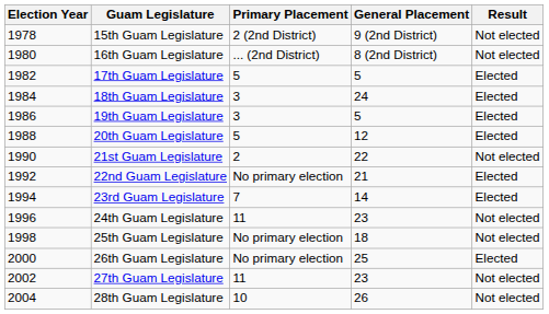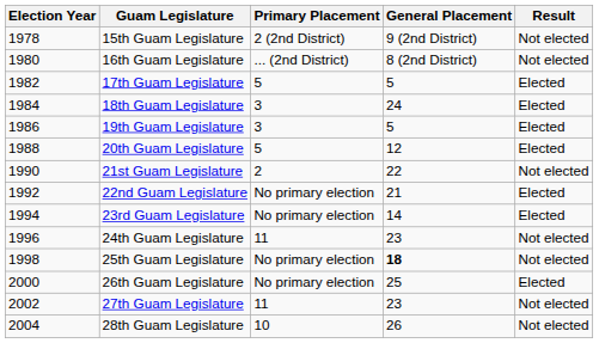 <table class="wikitable sortable" id="elections">
 <tr style="vertical-align:bottom;">
 <th>Election Year</th>
 <th>Guam Legislature</th>
 <th>Primary Placement</th>
 <th>General Placement</th>
 <th>Result</th>
 </tr>
 <tr>
 <td>1978</td>
 <td>15th Guam Legislature</td>
 <td>2 (2nd District)</td>
 <td>9 (2nd District)</td>
 <td>Not elected</td>
 </tr>
 <tr>
 <td>1980</td>
 <td>16th Guam Legislature</td>
 <td>... (2nd District)</td>
 <td>8 (2nd District)</td>
 <td>Not elected</td>
 </tr>
 <tr>
 <td>1982</td>
 <td><a href='#'>17th Guam Legislature</a></td>
 <td>5</td>
 <td>5</td>
 <td>Elected</td>
 </tr>
 <tr>
 <td>1984</td>
 <td><a href='#'>18th Guam Legislature</a></td>
 <td>3</td>
 <td>24</td>
 <td>Elected</td>
 </tr>
 <tr>
 <td>1986</td>
 <td><a href='#'>19th Guam Legislature</a></td>
 <td>3</td>
 <td>5</td>
 <td>Elected</td>
 </tr>
 <tr>
 <td>1988</td>
 <td><a href='#'>20th Guam Legislature</a></td>
 <td>5</td>
 <td>12</td>
 <td>Elected</td>
 </tr>
 <tr>
 <td>1990</td>
 <td><a href='#'>21st Guam Legislature</a></td>
 <td>2</td>
 <td>22</td>
 <td>Not elected</td>
 </tr>
 <tr>
 <td>1992</td>
 <td><a href='#'>22nd Guam Legislature</a></td>
 <td>No primary election</td>
 <td>21</td>
 <td>Elected</td>
 </tr>
 <tr>
 <td>1994</td>
 <td><a href='#'>23rd Guam Legislature</a></td>
-<td>7</td>
+<td>No primary election</td>
 <td>14</td>
 <td>Elected</td>
 </tr>
 <tr>
 <td>1996</td>
 <td>24th Guam Legislature</td>
 <td>11</td>
 <td>23</td>
 <td>Not elected</td>
 </tr>
 <tr>
 <td>1998</td>
 <td>25th Guam Legislature</td>
 <td>No primary election</td>
-<td>18</td>
+<td><strong>18</strong></td>
 <td>Not elected</td>
 </tr>
 <tr>
 <td>2000</td>
 <td>26th Guam Legislature</td>
 <td>No primary election</td>
 <td>25</td>
 <td>Elected</td>
 </tr>
 <tr>
 <td>2002</td>
 <td><a href='#'>27th Guam Legislature</a></td>
 <td>11</td>
 <td>23</td>
 <td>Not elected</td>
 </tr>
 <tr>
 <td>2004</td>
 <td>28th Guam Legislature</td>
 <td>10</td>
 <td>26</td>
 <td>Not elected</td>
 </tr>
 </table>
